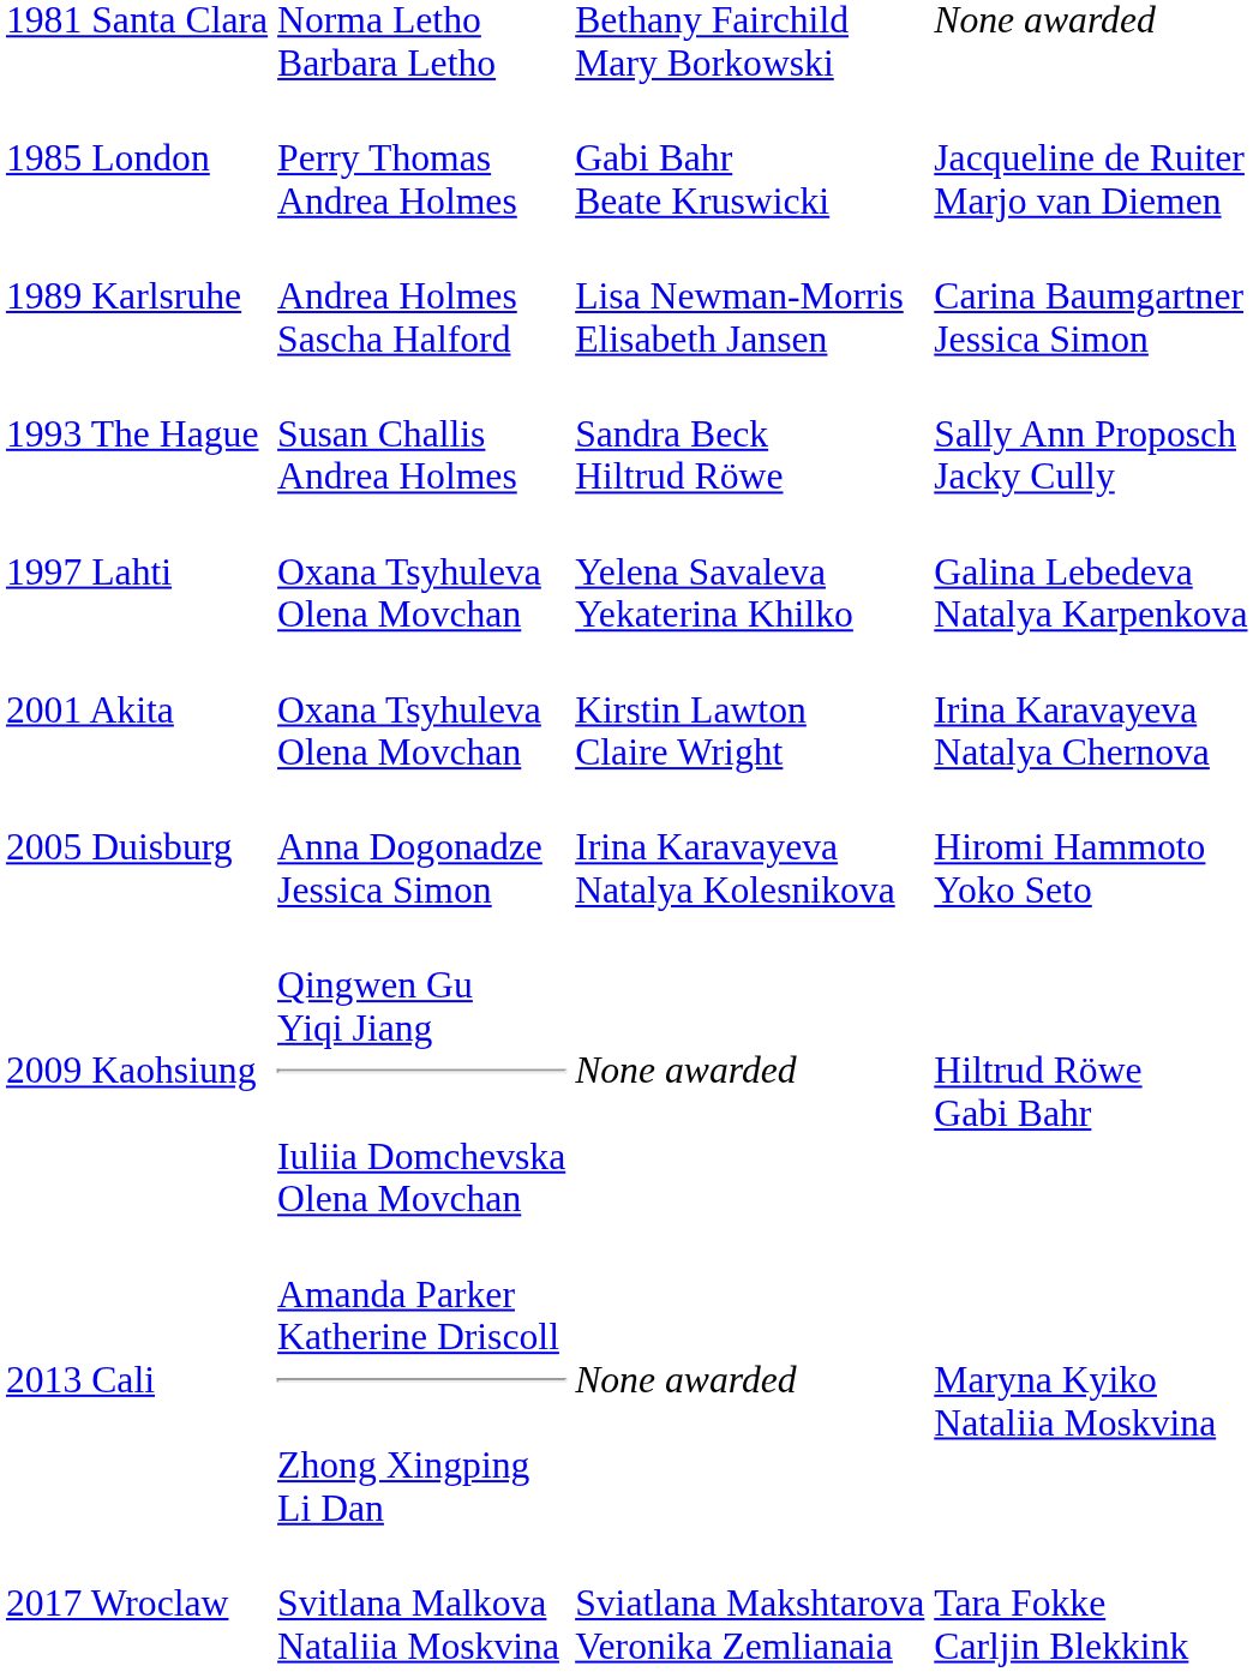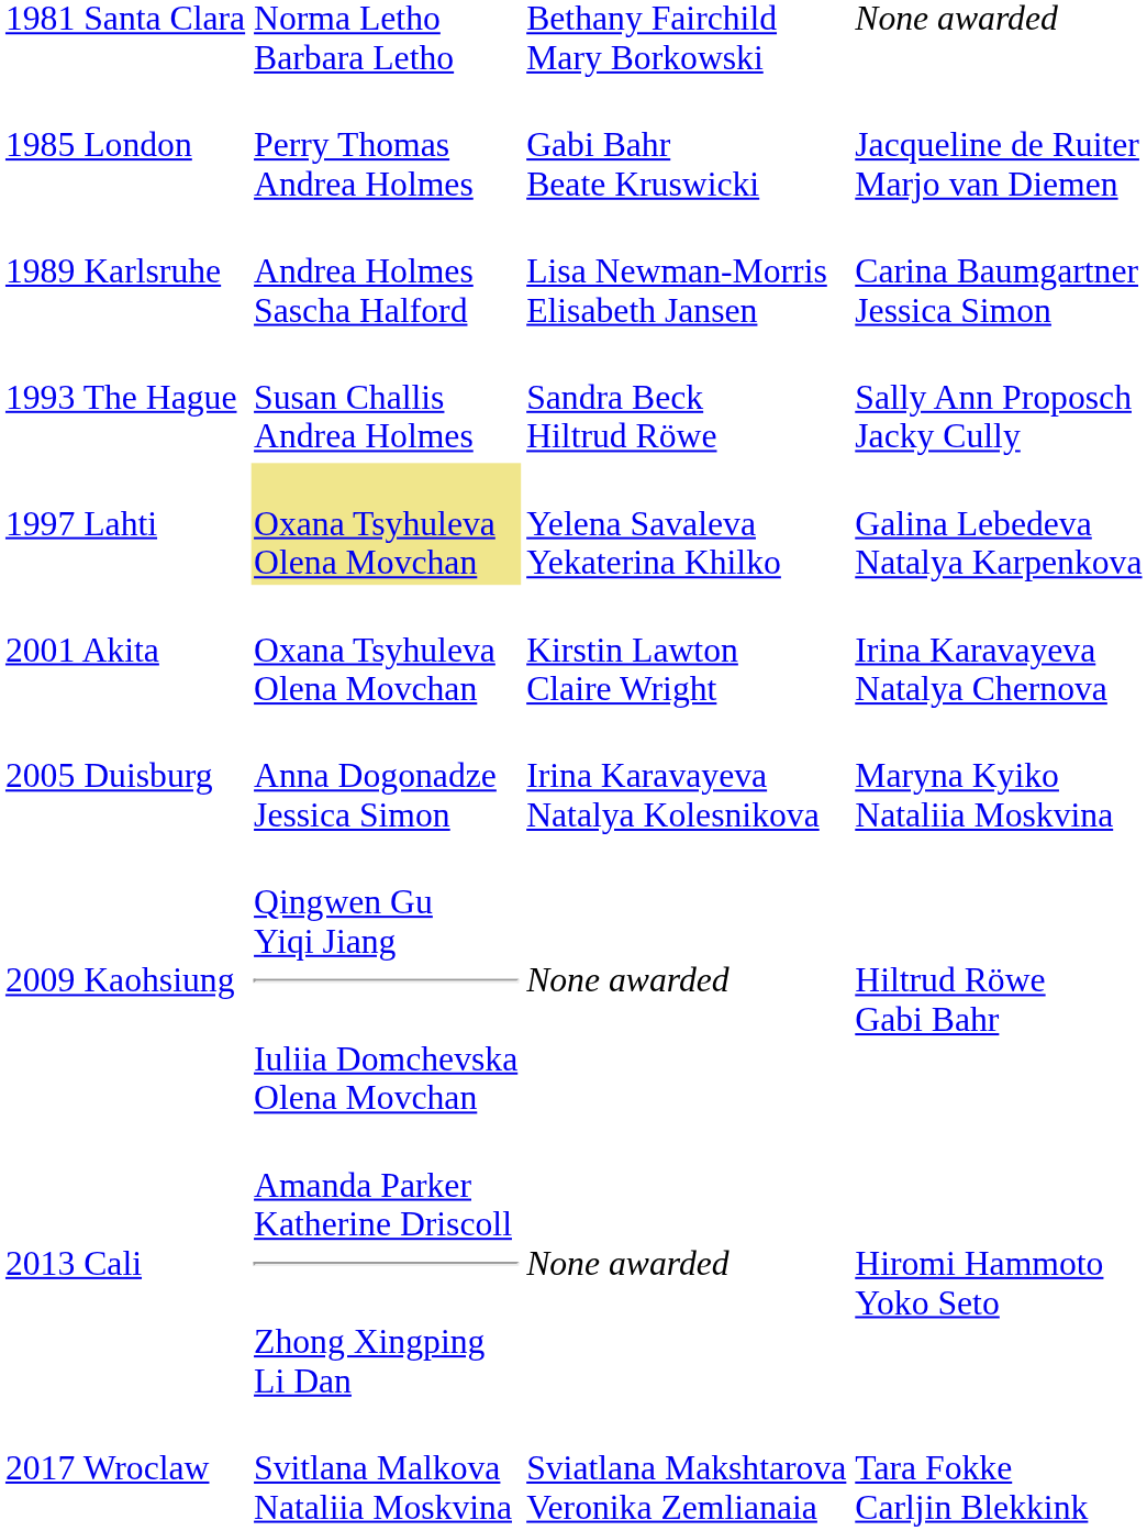 <table>
 <tr>
 <td><a href='#'>1981 Santa Clara</a></td>
 <td><br> <a href='#'>Norma Letho</a><br><a href='#'>Barbara Letho</a></td>
 <td><br> <a href='#'>Bethany Fairchild</a><br><a href='#'>Mary Borkowski</a></td>
 <td><em>None awarded</em></td>
 </tr>
 <tr>
 <td><a href='#'>1985 London</a></td>
 <td><br> <a href='#'>Perry Thomas</a><br><a href='#'>Andrea Holmes</a></td>
 <td><br> <a href='#'>Gabi Bahr</a><br><a href='#'>Beate Kruswicki</a></td>
 <td><br> <a href='#'>Jacqueline de Ruiter</a><br><a href='#'>Marjo van Diemen</a></td>
 </tr>
 <tr>
 <td><a href='#'>1989 Karlsruhe</a></td>
 <td><br> <a href='#'>Andrea Holmes</a><br><a href='#'>Sascha Halford</a></td>
 <td><br> <a href='#'>Lisa Newman-Morris</a><br><a href='#'>Elisabeth Jansen</a></td>
 <td><br> <a href='#'>Carina Baumgartner</a><br><a href='#'>Jessica Simon</a></td>
 </tr>
 <tr>
 <td><a href='#'>1993 The Hague</a></td>
 <td><br> <a href='#'>Susan Challis</a><br><a href='#'>Andrea Holmes</a></td>
 <td><br> <a href='#'>Sandra Beck</a><br><a href='#'>Hiltrud Röwe</a></td>
 <td><br> <a href='#'>Sally Ann Proposch</a><br><a href='#'>Jacky Cully</a></td>
 </tr>
 <tr>
 <td><a href='#'>1997 Lahti</a></td>
-<td><br> <a href='#'>Oxana Tsyhuleva</a><br><a href='#'>Olena Movchan</a></td>
+<td style="background: khaki;"><br> <a href='#'>Oxana Tsyhuleva</a><br><a href='#'>Olena Movchan</a></td>
 <td><br> <a href='#'>Yelena Savaleva</a><br><a href='#'>Yekaterina Khilko</a></td>
 <td><br> <a href='#'>Galina Lebedeva</a><br><a href='#'>Natalya Karpenkova</a></td>
 </tr>
 <tr>
 <td><a href='#'>2001 Akita</a></td>
 <td><br> <a href='#'>Oxana Tsyhuleva</a><br><a href='#'>Olena Movchan</a></td>
 <td><br> <a href='#'>Kirstin Lawton</a><br><a href='#'>Claire Wright</a></td>
 <td><br> <a href='#'>Irina Karavayeva</a><br><a href='#'>Natalya Chernova</a></td>
 </tr>
 <tr>
 <td><a href='#'>2005 Duisburg</a></td>
 <td><br> <a href='#'>Anna Dogonadze</a><br><a href='#'>Jessica Simon</a></td>
 <td><br> <a href='#'>Irina Karavayeva</a><br><a href='#'>Natalya Kolesnikova</a></td>
-<td><br> <a href='#'>Hiromi Hammoto</a><br><a href='#'>Yoko Seto</a></td>
+<td><br> <a href='#'>Maryna Kyiko</a><br><a href='#'>Nataliia Moskvina</a></td>
 </tr>
 <tr>
 <td><a href='#'>2009 Kaohsiung</a></td>
 <td><br> <a href='#'>Qingwen Gu</a><br><a href='#'>Yiqi Jiang</a><hr><br> <a href='#'>Iuliia Domchevska</a><br><a href='#'>Olena Movchan</a></td>
 <td><em>None awarded</em></td>
 <td><br> <a href='#'>Hiltrud Röwe</a><br><a href='#'>Gabi Bahr</a></td>
 </tr>
 <tr>
 <td><a href='#'>2013 Cali</a></td>
 <td><br> <a href='#'>Amanda Parker</a><br><a href='#'>Katherine Driscoll</a><hr><br> <a href='#'>Zhong Xingping</a><br><a href='#'>Li Dan</a></td>
 <td><em>None awarded</em></td>
-<td><br> <a href='#'>Maryna Kyiko</a><br><a href='#'>Nataliia Moskvina</a></td>
+<td><br> <a href='#'>Hiromi Hammoto</a><br><a href='#'>Yoko Seto</a></td>
 </tr>
 <tr>
 <td><a href='#'>2017 Wroclaw</a></td>
 <td><br> <a href='#'>Svitlana Malkova</a> <br><a href='#'>Nataliia Moskvina</a></td>
 <td><br> <a href='#'>Sviatlana Makshtarova</a> <br><a href='#'>Veronika Zemlianaia</a></td>
 <td><br> <a href='#'>Tara Fokke</a> <br><a href='#'>Carljin Blekkink</a></td>
 </tr>
 </table>
